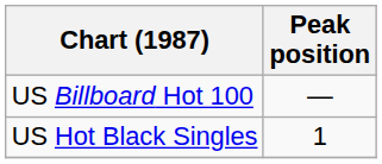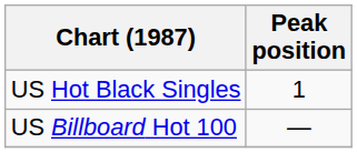 <table class="wikitable">
 <tr>
 <th align="left">Chart (1987)</th>
 <th style="text-align:center;">Peak<br>position</th>
 </tr>
 <tr>
+<td align="left">US <a href='#'>Hot Black Singles</a></td>
+<td style="text-align:center;">1</td>
+</tr>
+<tr>
 <td align="left">US <a href='#'><em>Billboard</em> Hot 100</a></td>
 <td style="text-align:center;">—</td>
 </tr>
 <tr>
-<td align="left">US <a href='#'>Hot Black Singles</a></td>
-<td style="text-align:center;">1</td>
-</tr>
-<tr>
 </tr>
 </table>
